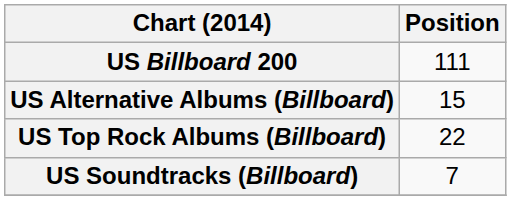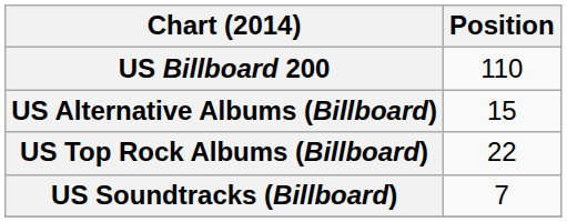 <table class="wikitable sortable plainrowheaders" style="text-align:center">
 <tr>
 <th scope="col">Chart (2014)</th>
 <th scope="col">Position</th>
 </tr>
 <tr>
 <th scope="row">US <em>Billboard</em> 200</th>
-<td style="text-align:center;">111</td>
+<td style="text-align:center;">110</td>
 </tr>
 <tr>
 <th scope="row">US Alternative Albums (<em>Billboard</em>)</th>
 <td style="text-align:center;">15</td>
 </tr>
 <tr>
 <th scope="row">US Top Rock Albums (<em>Billboard</em>)</th>
 <td style="text-align:center;">22</td>
 </tr>
 <tr>
 <th scope="row">US Soundtracks (<em>Billboard</em>)</th>
 <td style="text-align:center;">7</td>
 </tr>
 <tr>
 </tr>
 </table>
